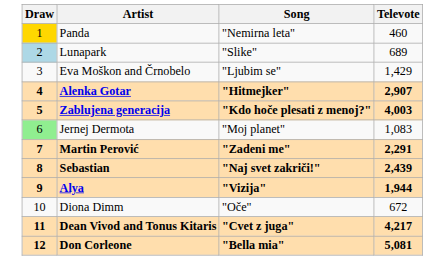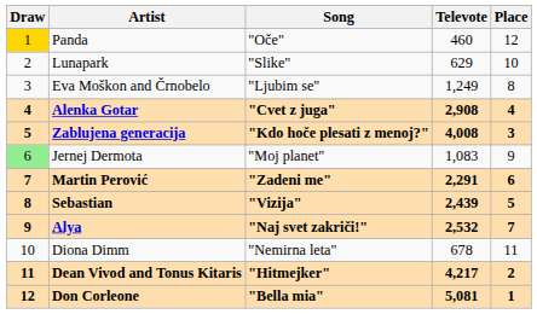 <table class="sortable wikitable" style="margin: 1em auto 1em auto; text-align:center">
 <tr>
 <th>Draw</th>
 <th>Artist</th>
 <th>Song</th>
 <th>Televote</th>
+<th>Place</th>
 </tr>
 <tr>
 <td style="background: gold;">1</td>
 <td align="left">Panda</td>
-<td align="left">"Nemirna leta"</td>
+<td align="left">"Oče"</td>
 <td>460</td>
+<td>12</td>
 </tr>
 <tr>
-<td style="background: lightblue;">2</td>
+<td>2</td>
 <td align="left">Lunapark</td>
 <td align="left">"Slike"</td>
-<td>689</td>
+<td>629</td>
+<td>10</td>
 </tr>
 <tr>
 <td>3</td>
 <td align="left">Eva Moškon and Črnobelo</td>
 <td align="left">"Ljubim se"</td>
-<td>1,429</td>
+<td>1,249</td>
+<td>8</td>
 </tr>
 <tr style="font-weight:bold; background:navajowhite;">
 <td>4</td>
 <td align="left"><a href='#'>Alenka Gotar</a></td>
-<td align="left">"Hitmejker"</td>
-<td>2,907</td>
+<td align="left">"Cvet z juga"</td>
+<td>2,908</td>
+<td>4</td>
 </tr>
 <tr style="font-weight:bold; background:navajowhite;">
 <td>5</td>
 <td align="left"><a href='#'>Zablujena generacija</a></td>
 <td align="left">"Kdo hoče plesati z menoj?"</td>
-<td>4,003</td>
+<td>4,008</td>
+<td>3</td>
 </tr>
 <tr>
 <td style="background: lightgreen;">6</td>
 <td align="left">Jernej Dermota</td>
 <td align="left">"Moj planet"</td>
 <td>1,083</td>
+<td>9</td>
 </tr>
 <tr style="font-weight:bold; background:navajowhite;">
 <td>7</td>
 <td align="left">Martin Perović</td>
 <td align="left">"Zadeni me"</td>
 <td>2,291</td>
+<td>6</td>
 </tr>
 <tr style="font-weight:bold; background:navajowhite;">
 <td>8</td>
 <td align="left">Sebastian</td>
-<td align="left">"Naj svet zakriči!"</td>
+<td align="left">"Vizija"</td>
 <td>2,439</td>
+<td>5</td>
 </tr>
 <tr style="font-weight:bold; background:navajowhite;">
 <td>9</td>
 <td align="left"><a href='#'>Alya</a></td>
-<td align="left">"Vizija"</td>
-<td>1,944</td>
+<td align="left">"Naj svet zakriči!"</td>
+<td>2,532</td>
+<td>7</td>
 </tr>
 <tr>
 <td>10</td>
 <td align="left">Diona Dimm</td>
-<td align="left">"Oče"</td>
-<td>672</td>
+<td align="left">"Nemirna leta"</td>
+<td>678</td>
+<td>11</td>
 </tr>
 <tr style="font-weight:bold; background:navajowhite;">
 <td>11</td>
 <td align="left">Dean Vivod and Tonus Kitaris</td>
-<td align="left">"Cvet z juga"</td>
+<td align="left">"Hitmejker"</td>
 <td>4,217</td>
+<td>2</td>
 </tr>
 <tr style="font-weight:bold; background:navajowhite;">
 <td>12</td>
 <td align="left">Don Corleone</td>
 <td align="left">"Bella mia"</td>
 <td>5,081</td>
+<td>1</td>
 </tr>
 </table>
